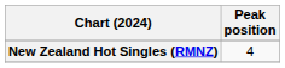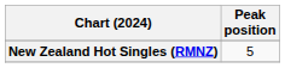 <table class="wikitable sortable plainrowheaders" style="text-align:center">
 <tr>
 <th scope="col">Chart (2024)</th>
 <th scope="col">Peak<br>position</th>
 </tr>
 <tr>
 </tr>
 <tr>
 <th scope="row">New Zealand Hot Singles (<a href='#'>RMNZ</a>)</th>
-<td>4</td>
+<td>5</td>
 </tr>
 <tr>
 </tr>
 <tr>
 </tr>
 </table>
